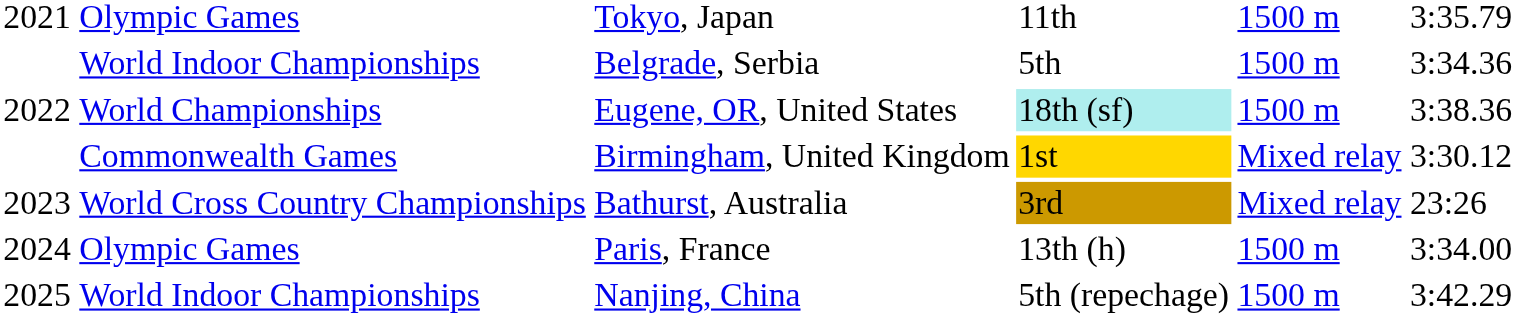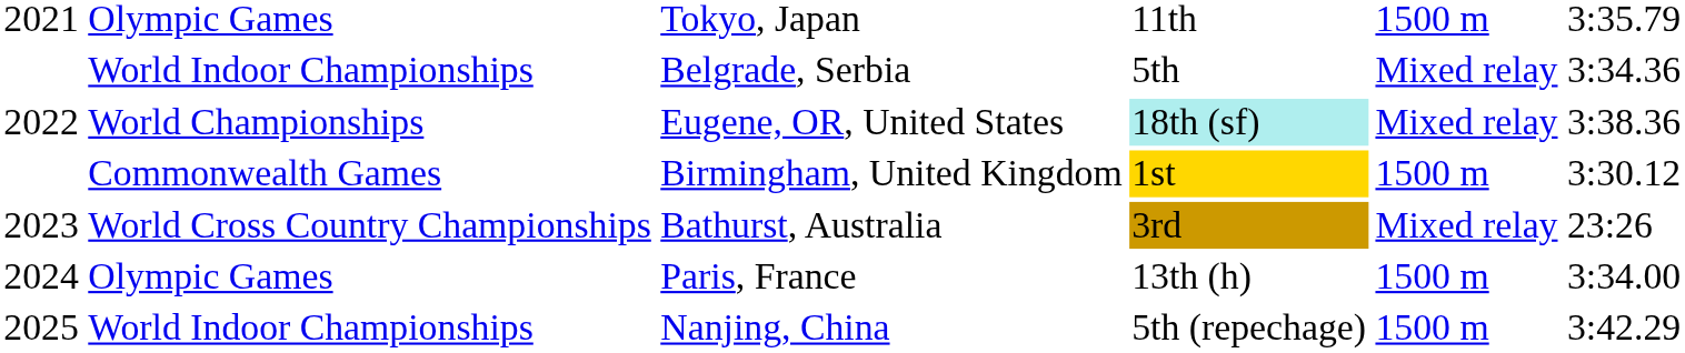 <table>
 <tr>
 <td>2021</td>
 <td><a href='#'>Olympic Games</a></td>
 <td><a href='#'>Tokyo</a>, Japan</td>
 <td>11th</td>
 <td><a href='#'>1500 m</a></td>
 <td>3:35.79</td>
 </tr>
 <tr>
 <td rowspan=3>2022</td>
 <td><a href='#'>World Indoor Championships</a></td>
 <td><a href='#'>Belgrade</a>, Serbia</td>
 <td>5th</td>
-<td><a href='#'>1500 m</a> </td>
+<td><a href='#'>Mixed relay</a></td>
 <td>3:34.36</td>
 </tr>
 <tr>
 <td><a href='#'>World Championships</a></td>
 <td><a href='#'>Eugene, OR</a>, United States</td>
 <td style="background: paleturquoise;">18th (sf)</td>
-<td><a href='#'>1500 m</a></td>
+<td><a href='#'>Mixed relay</a></td>
 <td>3:38.36</td>
 </tr>
 <tr>
 <td><a href='#'>Commonwealth Games</a></td>
 <td><a href='#'>Birmingham</a>, United Kingdom</td>
 <td bgcolor=gold>1st</td>
-<td><a href='#'>Mixed relay</a></td>
+<td><a href='#'>1500 m</a></td>
 <td>3:30.12</td>
 </tr>
 <tr>
 <td>2023</td>
 <td><a href='#'>World Cross Country Championships</a></td>
 <td><a href='#'>Bathurst</a>, Australia</td>
 <td bgcolor=cc9900>3rd</td>
 <td><a href='#'>Mixed relay</a></td>
 <td>23:26</td>
 </tr>
 <tr>
 <td>2024</td>
 <td><a href='#'>Olympic Games</a></td>
 <td><a href='#'>Paris</a>, France</td>
 <td>13th (h)</td>
 <td><a href='#'>1500 m</a></td>
 <td>3:34.00</td>
 </tr>
 <tr>
 <td>2025</td>
 <td><a href='#'>World Indoor Championships</a></td>
 <td><a href='#'>Nanjing, China</a></td>
 <td>5th (repechage)</td>
 <td><a href='#'>1500 m</a></td>
 <td>3:42.29</td>
 </tr>
 </table>
